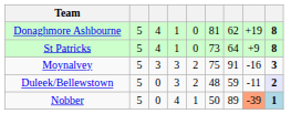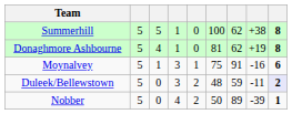 <table class="wikitable" style="text-align:center">
 <tr>
 <th style="width:175px;">Team</th>
 <th width="20"></th>
 <th width="20"></th>
 <th width="20"></th>
 <th width="20"></th>
 <th width="20"></th>
 <th width="20"></th>
 <th width="20"></th>
 <th width="20"></th>
 </tr>
 <tr style="background:#cfc;">
+<td><a href='#'>Summerhill</a></td>
+<td>5</td>
+<td>5</td>
+<td>1</td>
+<td>0</td>
+<td>100</td>
+<td>62</td>
+<td>+38</td>
+<td><strong>8</strong></td>
+</tr>
+<tr style="background:#cfc;">
 <td><a href='#'>Donaghmore Ashbourne</a></td>
 <td>5</td>
 <td>4</td>
 <td>1</td>
 <td>0</td>
 <td>81</td>
 <td>62</td>
 <td>+19</td>
 <td><strong>8</strong></td>
 </tr>
-<tr style="background:#cfc;">
-<td><a href='#'>St Patricks</a></td>
-<td>5</td>
-<td>4</td>
-<td>1</td>
-<td>0</td>
-<td>73</td>
-<td>64</td>
-<td>+9</td>
-<td><strong>8</strong></td>
-</tr>
 <tr>
 <td><a href='#'>Moynalvey</a></td>
 <td>5</td>
+<td>1</td>
 <td>3</td>
-<td>3</td>
-<td>2</td>
+<td>1</td>
 <td>75</td>
 <td>91</td>
 <td>-16</td>
-<td><strong>3</strong></td>
+<td><strong>6</strong></td>
 </tr>
 <tr>
 <td><a href='#'>Duleek/Bellewstown</a></td>
 <td>5</td>
 <td>0</td>
 <td>3</td>
 <td>2</td>
 <td>48</td>
 <td>59</td>
 <td>-11</td>
 <td style="background: lavender;"><strong>2</strong></td>
 </tr>
 <tr>
 <td><a href='#'>Nobber</a></td>
 <td>5</td>
 <td>0</td>
 <td>4</td>
-<td>1</td>
+<td>2</td>
 <td>50</td>
 <td>89</td>
-<td style="background: lightsalmon;">-39</td>
-<td style="background: lightblue;"><strong>1</strong></td>
+<td>-39</td>
+<td><strong>1</strong></td>
 </tr>
 </table>
